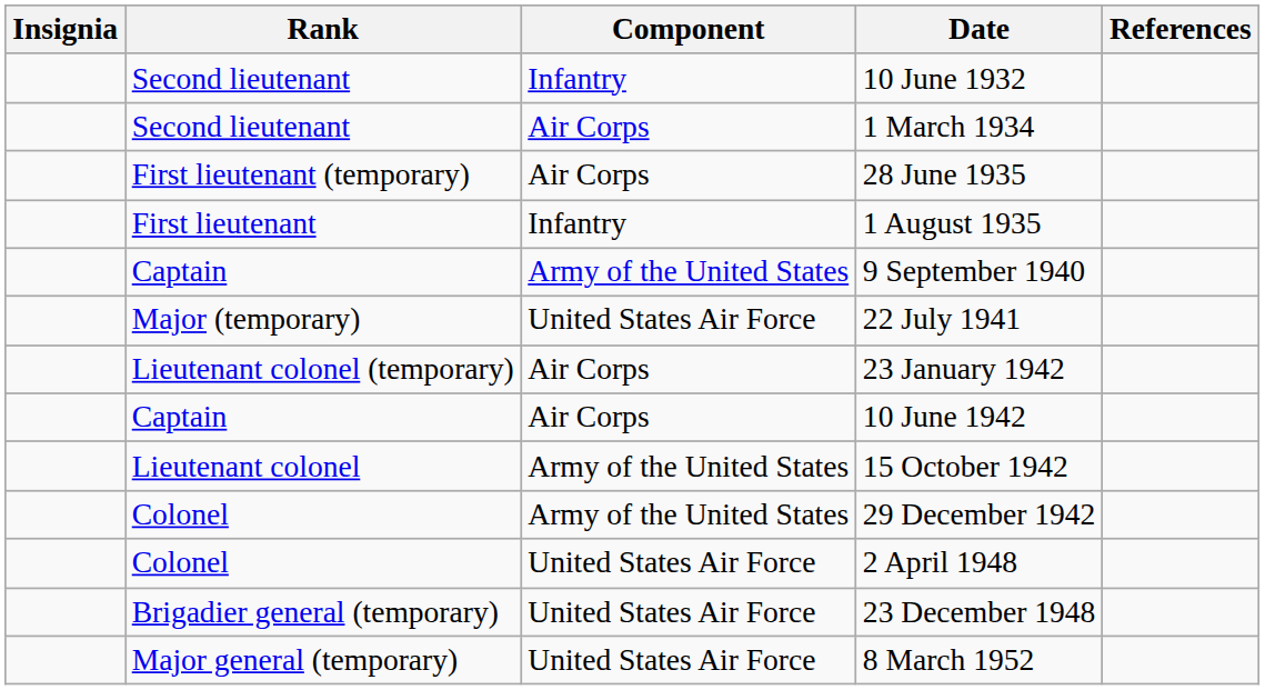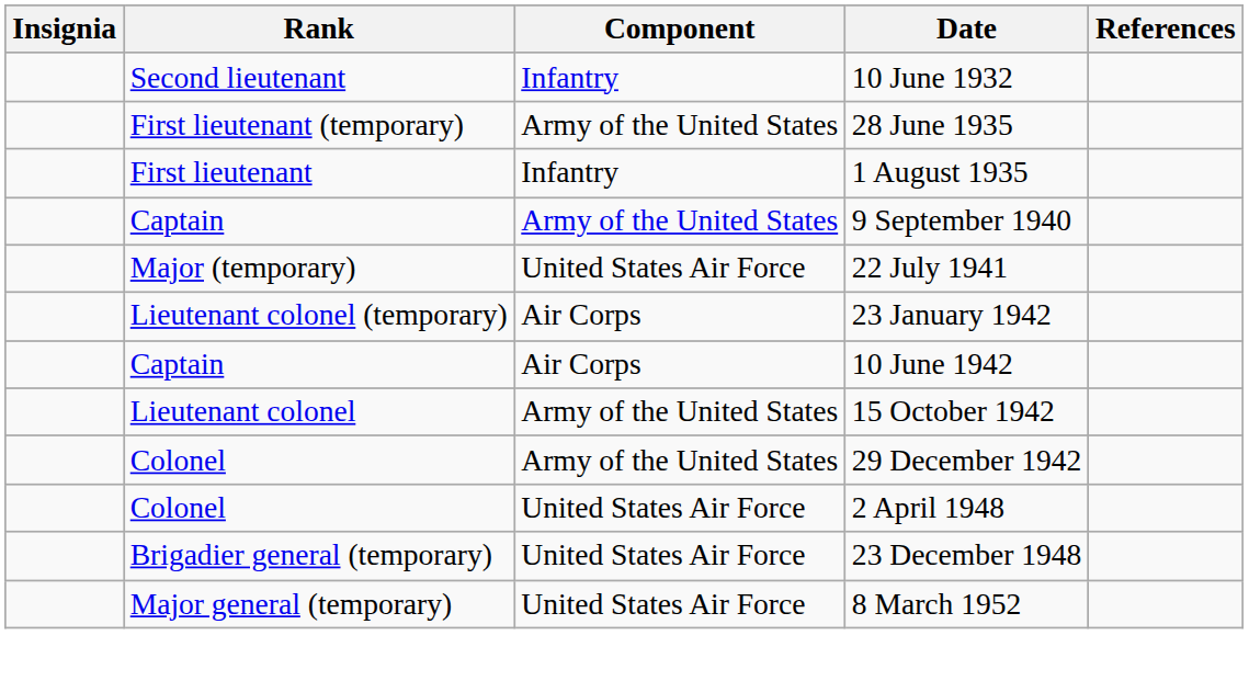 <table class="wikitable">
 <tr>
 <th>Insignia</th>
 <th>Rank</th>
 <th>Component</th>
 <th>Date</th>
 <th>References</th>
 </tr>
 <tr>
 <td></td>
 <td><a href='#'>Second lieutenant</a></td>
 <td><a href='#'>Infantry</a></td>
 <td>10 June 1932</td>
 <td></td>
 </tr>
 <tr>
 <td></td>
-<td><a href='#'>Second lieutenant</a></td>
-<td><a href='#'>Air Corps</a></td>
-<td>1 March 1934</td>
-<td></td>
-</tr>
-<tr>
-<td></td>
 <td><a href='#'>First lieutenant</a> (temporary)</td>
-<td>Air Corps</td>
+<td>Army of the United States</td>
 <td>28 June 1935</td>
 <td></td>
 </tr>
 <tr>
 <td></td>
 <td><a href='#'>First lieutenant</a></td>
 <td>Infantry</td>
 <td>1 August 1935</td>
 <td></td>
 </tr>
 <tr>
 <td></td>
 <td><a href='#'>Captain</a></td>
 <td><a href='#'>Army of the United States</a></td>
 <td>9 September 1940</td>
 <td></td>
 </tr>
 <tr>
 <td></td>
 <td><a href='#'>Major</a> (temporary)</td>
 <td>United States Air Force</td>
 <td>22 July 1941</td>
 <td></td>
 </tr>
 <tr>
 <td></td>
 <td><a href='#'>Lieutenant colonel</a> (temporary)</td>
 <td>Air Corps</td>
 <td>23 January 1942</td>
 <td></td>
 </tr>
 <tr>
 <td></td>
 <td><a href='#'>Captain</a></td>
 <td>Air Corps</td>
 <td>10 June 1942</td>
 <td></td>
 </tr>
 <tr>
 <td></td>
 <td><a href='#'>Lieutenant colonel</a></td>
 <td>Army of the United States</td>
 <td>15 October 1942</td>
 <td></td>
 </tr>
 <tr>
 <td></td>
 <td><a href='#'>Colonel</a></td>
 <td>Army of the United States</td>
 <td>29 December 1942</td>
 <td></td>
 </tr>
 <tr>
 <td></td>
 <td><a href='#'>Colonel</a></td>
 <td>United States Air Force</td>
 <td>2 April 1948</td>
 <td></td>
 </tr>
 <tr>
 <td></td>
 <td><a href='#'>Brigadier general</a> (temporary)</td>
 <td>United States Air Force</td>
 <td>23 December 1948</td>
 <td></td>
 </tr>
 <tr>
 <td></td>
 <td><a href='#'>Major general</a> (temporary)</td>
 <td>United States Air Force</td>
 <td>8 March 1952</td>
 <td></td>
 </tr>
 </table>
